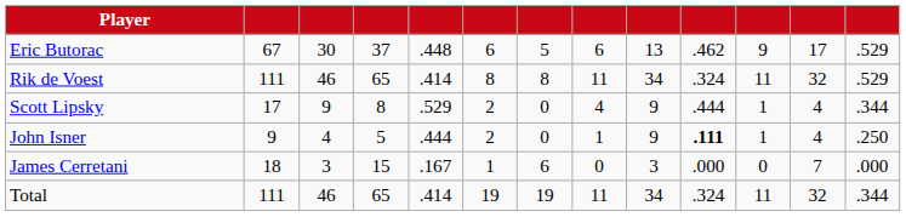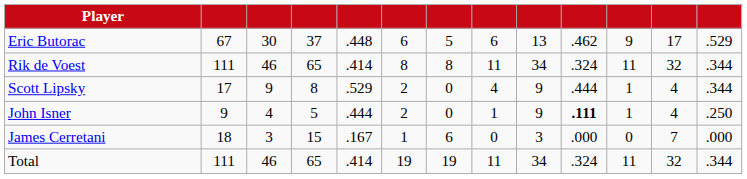 <table class="wikitable" style="text-align:center">
 <tr>
 <th style="background:#C80815; color:white" width="200px">Player</th>
 <th style="background:#C80815; color:white" width="40px"></th>
 <th style="background:#C80815; color:white" width="40px"></th>
 <th style="background:#C80815; color:white" width="40px"></th>
 <th style="background:#C80815; color:white" width="40px"></th>
 <th style="background:#C80815; color:white" width="40px"></th>
 <th style="background:#C80815; color:white" width="40px"></th>
 <th style="background:#C80815; color:white" width="40px"></th>
 <th style="background:#C80815; color:white" width="40px"></th>
 <th style="background:#C80815; color:white" width="40px"></th>
 <th style="background:#C80815; color:white" width="40px"></th>
 <th style="background:#C80815; color:white" width="40px"></th>
 <th style="background:#C80815; color:white" width="40px"></th>
 </tr>
 <tr>
 <td style="text-align:left"><a href='#'>Eric Butorac</a></td>
 <td>67</td>
 <td>30</td>
 <td>37</td>
 <td>.448</td>
 <td>6</td>
 <td>5</td>
 <td>6</td>
 <td>13</td>
 <td>.462</td>
 <td>9</td>
 <td>17</td>
 <td>.529</td>
 </tr>
 <tr>
 <td style="text-align:left"><a href='#'>Rik de Voest</a></td>
 <td>111</td>
 <td>46</td>
 <td>65</td>
 <td>.414</td>
 <td>8</td>
 <td>8</td>
 <td>11</td>
 <td>34</td>
 <td>.324</td>
 <td>11</td>
 <td>32</td>
-<td>.529</td>
+<td>.344</td>
 </tr>
 <tr>
 <td style="text-align:left"><a href='#'>Scott Lipsky</a></td>
 <td>17</td>
 <td>9</td>
 <td>8</td>
 <td>.529</td>
 <td>2</td>
 <td>0</td>
 <td>4</td>
 <td>9</td>
 <td>.444</td>
 <td>1</td>
 <td>4</td>
 <td>.344</td>
 </tr>
 <tr>
 <td style="text-align:left"><a href='#'>John Isner</a></td>
 <td>9</td>
 <td>4</td>
 <td>5</td>
 <td>.444</td>
 <td>2</td>
 <td>0</td>
 <td>1</td>
 <td>9</td>
 <td><strong>.111</strong></td>
 <td>1</td>
 <td>4</td>
 <td>.250</td>
 </tr>
 <tr>
 <td style="text-align:left"><a href='#'>James Cerretani</a></td>
 <td>18</td>
 <td>3</td>
 <td>15</td>
 <td>.167</td>
 <td>1</td>
 <td>6</td>
 <td>0</td>
 <td>3</td>
 <td>.000</td>
 <td>0</td>
 <td>7</td>
 <td>.000</td>
 </tr>
 <tr>
 <td style="text-align:left">Total</td>
 <td>111</td>
 <td>46</td>
 <td>65</td>
 <td>.414</td>
 <td>19</td>
 <td>19</td>
 <td>11</td>
 <td>34</td>
 <td>.324</td>
 <td>11</td>
 <td>32</td>
 <td>.344</td>
 </tr>
 </table>
